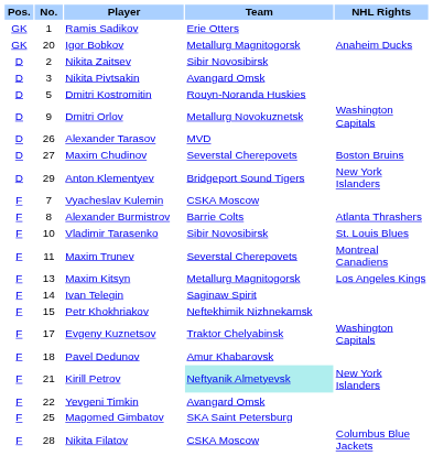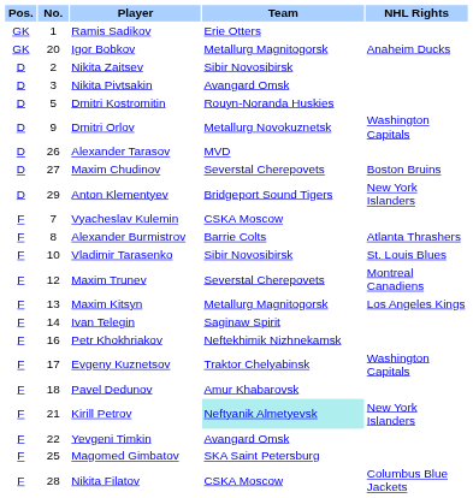 <table border="0" cellspacing="2" cellpadding="2">
 <tr bgcolor=AAD0FF>
 <th width=40>Pos.</th>
 <th width=40>No.</th>
 <th width=200>Player</th>
 <th width=250>Team</th>
 <th width=150>NHL Rights</th>
 </tr>
 <tr>
 <td style="text-align:center;"><a href='#'>GK</a></td>
 <td style="text-align:center;">1</td>
 <td><a href='#'>Ramis Sadikov</a></td>
 <td> <a href='#'>Erie Otters</a></td>
 <td></td>
 </tr>
 <tr>
 <td style="text-align:center;"><a href='#'>GK</a></td>
 <td style="text-align:center;">20</td>
 <td><a href='#'>Igor Bobkov</a></td>
 <td> <a href='#'>Metallurg Magnitogorsk</a></td>
 <td><a href='#'>Anaheim Ducks</a></td>
 </tr>
 <tr>
 <td style="text-align:center;"><a href='#'>D</a></td>
 <td style="text-align:center;">2</td>
 <td><a href='#'>Nikita Zaitsev</a></td>
 <td> <a href='#'>Sibir Novosibirsk</a></td>
 <td></td>
 </tr>
 <tr>
 <td style="text-align:center;"><a href='#'>D</a></td>
 <td style="text-align:center;">3</td>
 <td><a href='#'>Nikita Pivtsakin</a></td>
 <td> <a href='#'>Avangard Omsk</a></td>
 <td></td>
 </tr>
 <tr>
 <td style="text-align:center;"><a href='#'>D</a></td>
 <td style="text-align:center;">5</td>
 <td><a href='#'>Dmitri Kostromitin</a></td>
 <td> <a href='#'>Rouyn-Noranda Huskies</a></td>
 <td></td>
 </tr>
 <tr>
 <td style="text-align:center;"><a href='#'>D</a></td>
 <td style="text-align:center;">9</td>
 <td><a href='#'>Dmitri Orlov</a></td>
 <td> <a href='#'>Metallurg Novokuznetsk</a></td>
 <td><a href='#'>Washington Capitals</a></td>
 </tr>
 <tr>
 <td style="text-align:center;"><a href='#'>D</a></td>
 <td style="text-align:center;">26</td>
 <td><a href='#'>Alexander Tarasov</a></td>
 <td> <a href='#'>MVD</a></td>
 <td></td>
 </tr>
 <tr>
 <td style="text-align:center;"><a href='#'>D</a></td>
 <td style="text-align:center;">27</td>
 <td><a href='#'>Maxim Chudinov</a></td>
 <td> <a href='#'>Severstal Cherepovets</a></td>
 <td><a href='#'>Boston Bruins</a></td>
 </tr>
 <tr>
 <td style="text-align:center;"><a href='#'>D</a></td>
 <td style="text-align:center;">29</td>
 <td><a href='#'>Anton Klementyev</a></td>
 <td> <a href='#'>Bridgeport Sound Tigers</a></td>
 <td><a href='#'>New York Islanders</a></td>
 </tr>
 <tr>
 <td style="text-align:center;"><a href='#'>F</a></td>
 <td style="text-align:center;">7</td>
 <td><a href='#'>Vyacheslav Kulemin</a></td>
 <td> <a href='#'>CSKA Moscow</a></td>
 <td></td>
 </tr>
 <tr>
 <td style="text-align:center;"><a href='#'>F</a></td>
 <td style="text-align:center;">8</td>
 <td><a href='#'>Alexander Burmistrov</a></td>
 <td> <a href='#'>Barrie Colts</a></td>
 <td><a href='#'>Atlanta Thrashers</a></td>
 </tr>
 <tr>
 <td style="text-align:center;"><a href='#'>F</a></td>
 <td style="text-align:center;">10</td>
 <td><a href='#'>Vladimir Tarasenko</a></td>
 <td> <a href='#'>Sibir Novosibirsk</a></td>
 <td><a href='#'>St. Louis Blues</a></td>
 </tr>
 <tr>
 <td style="text-align:center;"><a href='#'>F</a></td>
-<td style="text-align:center;">11</td>
+<td style="text-align:center;">12</td>
 <td><a href='#'>Maxim Trunev</a></td>
 <td> <a href='#'>Severstal Cherepovets</a></td>
 <td><a href='#'>Montreal Canadiens</a></td>
 </tr>
 <tr>
 <td style="text-align:center;"><a href='#'>F</a></td>
 <td style="text-align:center;">13</td>
 <td><a href='#'>Maxim Kitsyn</a></td>
 <td> <a href='#'>Metallurg Magnitogorsk</a></td>
 <td><a href='#'>Los Angeles Kings</a></td>
 </tr>
 <tr>
 <td style="text-align:center;"><a href='#'>F</a></td>
 <td style="text-align:center;">14</td>
 <td><a href='#'>Ivan Telegin</a></td>
 <td> <a href='#'>Saginaw Spirit</a></td>
 <td></td>
 </tr>
 <tr>
 <td style="text-align:center;"><a href='#'>F</a></td>
-<td style="text-align:center;">15</td>
+<td style="text-align:center;">16</td>
 <td><a href='#'>Petr Khokhriakov</a></td>
 <td> <a href='#'>Neftekhimik Nizhnekamsk</a></td>
 <td></td>
 </tr>
 <tr>
 <td style="text-align:center;"><a href='#'>F</a></td>
 <td style="text-align:center;">17</td>
 <td><a href='#'>Evgeny Kuznetsov</a></td>
 <td> <a href='#'>Traktor Chelyabinsk</a></td>
 <td><a href='#'>Washington Capitals</a></td>
 </tr>
 <tr>
 <td style="text-align:center;"><a href='#'>F</a></td>
 <td style="text-align:center;">18</td>
 <td><a href='#'>Pavel Dedunov</a></td>
 <td> <a href='#'>Amur Khabarovsk</a></td>
 <td></td>
 </tr>
 <tr>
 <td style="text-align:center;"><a href='#'>F</a></td>
 <td style="text-align:center;">21</td>
 <td><a href='#'>Kirill Petrov</a></td>
 <td style="background: paleturquoise;"> <a href='#'>Neftyanik Almetyevsk</a></td>
 <td><a href='#'>New York Islanders</a></td>
 </tr>
 <tr>
 <td style="text-align:center;"><a href='#'>F</a></td>
 <td style="text-align:center;">22</td>
 <td><a href='#'>Yevgeni Timkin</a></td>
 <td> <a href='#'>Avangard Omsk</a></td>
 <td></td>
 </tr>
 <tr>
 <td style="text-align:center;"><a href='#'>F</a></td>
 <td style="text-align:center;">25</td>
 <td><a href='#'>Magomed Gimbatov</a></td>
 <td> <a href='#'>SKA Saint Petersburg</a></td>
 <td></td>
 </tr>
 <tr>
 <td style="text-align:center;"><a href='#'>F</a></td>
 <td style="text-align:center;">28</td>
 <td><a href='#'>Nikita Filatov</a></td>
 <td> <a href='#'>CSKA Moscow</a></td>
 <td><a href='#'>Columbus Blue Jackets</a></td>
 </tr>
 </table>
